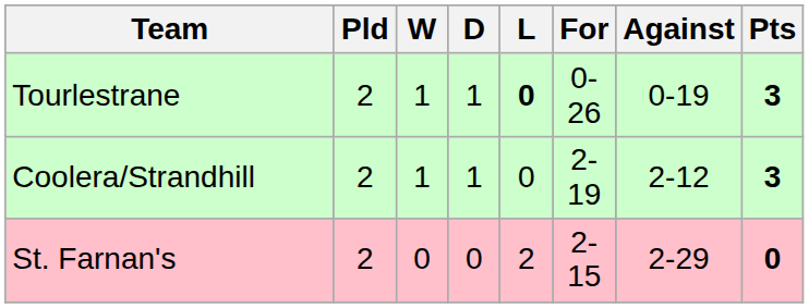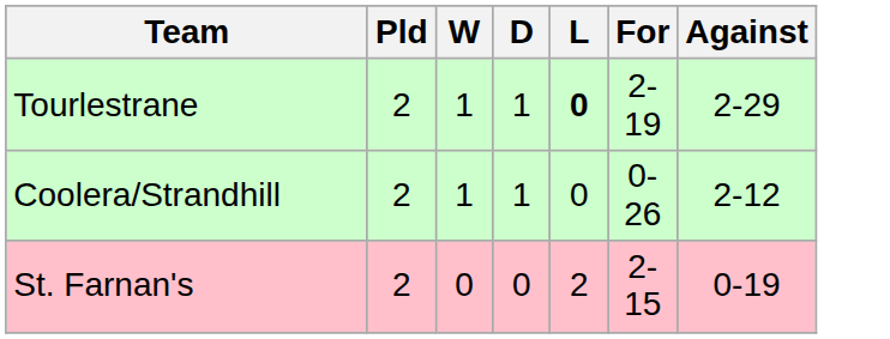 <table class="wikitable">
 <tr>
 <th width=165>Team</th>
 <th width=20>Pld</th>
 <th width=20>W</th>
 <th width=20>D</th>
 <th width=20>L</th>
 <th width=20>For</th>
 <th width=20>Against</th>
-<th width=20>Pts</th>
 </tr>
 <tr align=center style="background:#ccffcc;">
 <td style="text-align:left;">Tourlestrane</td>
 <td>2</td>
 <td>1</td>
 <td>1</td>
 <td><strong>0</strong></td>
-<td>0-26</td>
-<td>0-19</td>
-<td><strong>3</strong></td>
+<td>2-19</td>
+<td>2-29</td>
 </tr>
 <tr align=center style="background:#ccffcc;">
 <td style="text-align:left;">Coolera/Strandhill</td>
 <td>2</td>
 <td>1</td>
 <td>1</td>
 <td>0</td>
-<td>2-19</td>
+<td>0-26</td>
 <td>2-12</td>
-<td><strong>3</strong></td>
 </tr>
 <tr align=center style="background:pink;">
 <td style="text-align:left;">St. Farnan's</td>
 <td>2</td>
 <td>0</td>
 <td>0</td>
 <td>2</td>
 <td>2-15</td>
-<td>2-29</td>
-<td><strong>0</strong></td>
+<td>0-19</td>
 </tr>
 </table>
